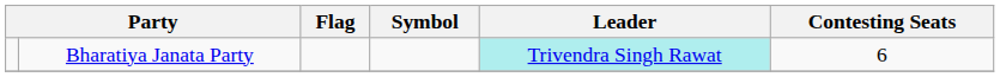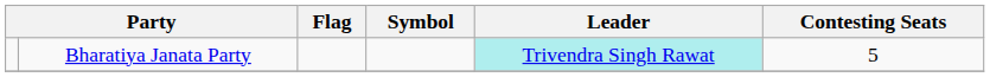 <table class="wikitable" width="60%" style="text-align:center">
 <tr>
 <th colspan="2">Party</th>
 <th>Flag</th>
 <th>Symbol</th>
 <th>Leader</th>
 <th>Contesting Seats</th>
 </tr>
 <tr>
 <td></td>
 <td><a href='#'>Bharatiya Janata Party</a></td>
 <td></td>
 <td></td>
 <td style="background: paleturquoise;"><a href='#'>Trivendra Singh Rawat</a></td>
-<td>6</td>
+<td>5</td>
 </tr>
 <tr>
 </tr>
 </table>
